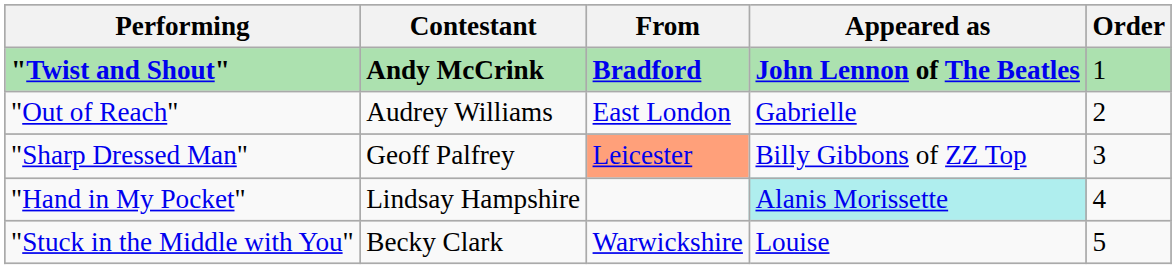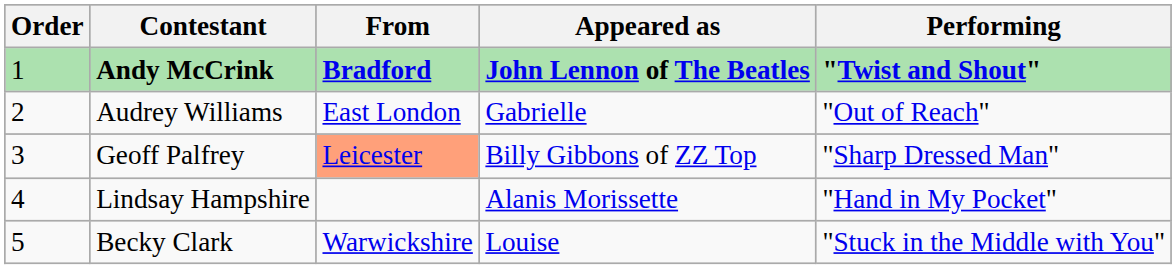 <table class="wikitable">
 <tr>
-<th>Performing</th>
+<th>Order</th>
 <th>Contestant</th>
 <th>From</th>
 <th>Appeared as</th>
-<th>Order</th>
+<th>Performing</th>
 </tr>
 <tr style="background:#ACE1AF;">
-<td><strong>"<a href='#'>Twist and Shout</a>"</strong></td>
+<td>1</td>
 <td><strong>Andy McCrink</strong></td>
 <td><strong><a href='#'>Bradford</a></strong></td>
 <td><strong><a href='#'>John Lennon</a> of <a href='#'>The Beatles</a></strong></td>
-<td>1</td>
+<td><strong>"<a href='#'>Twist and Shout</a>"</strong></td>
 </tr>
 <tr>
-<td>"<a href='#'>Out of Reach</a>"</td>
+<td>2</td>
 <td>Audrey Williams</td>
 <td><a href='#'>East London</a></td>
 <td><a href='#'>Gabrielle</a></td>
-<td>2</td>
+<td>"<a href='#'>Out of Reach</a>"</td>
 </tr>
 <tr>
-<td>"<a href='#'>Sharp Dressed Man</a>"</td>
+<td>3</td>
 <td>Geoff Palfrey</td>
 <td style="background: lightsalmon;"><a href='#'>Leicester</a></td>
 <td><a href='#'>Billy Gibbons</a> of <a href='#'>ZZ Top</a></td>
-<td>3</td>
+<td>"<a href='#'>Sharp Dressed Man</a>"</td>
 </tr>
 <tr>
-<td>"<a href='#'>Hand in My Pocket</a>"</td>
+<td>4</td>
 <td>Lindsay Hampshire</td>
 <td></td>
-<td style="background: paleturquoise;"><a href='#'>Alanis Morissette</a></td>
-<td>4</td>
+<td><a href='#'>Alanis Morissette</a></td>
+<td>"<a href='#'>Hand in My Pocket</a>"</td>
 </tr>
 <tr>
-<td>"<a href='#'>Stuck in the Middle with You</a>"</td>
+<td>5</td>
 <td>Becky Clark</td>
 <td><a href='#'>Warwickshire</a></td>
 <td><a href='#'>Louise</a></td>
-<td>5</td>
+<td>"<a href='#'>Stuck in the Middle with You</a>"</td>
 </tr>
 </table>
